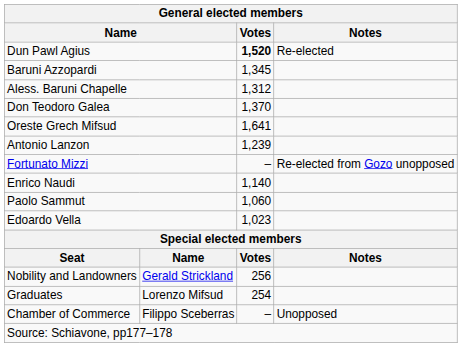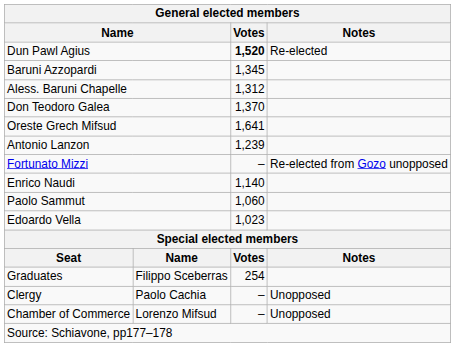 <table class=wikitable style=text-align:left>
 <tr>
 <th colspan=4>General elected members</th>
 </tr>
 <tr>
 <th colspan=2>Name</th>
 <th>Votes</th>
 <th>Notes</th>
 </tr>
 <tr>
 <td colspan=2>Dun Pawl Agius</td>
 <td align=right><strong>1,520</strong></td>
 <td>Re-elected</td>
 </tr>
 <tr>
 <td colspan=2>Baruni Azzopardi</td>
 <td align=right>1,345</td>
 <td></td>
 </tr>
 <tr>
 <td colspan=2>Aless. Baruni Chapelle</td>
 <td align=right>1,312</td>
 <td></td>
 </tr>
 <tr>
 <td colspan=2>Don Teodoro Galea</td>
 <td align=right>1,370</td>
 <td></td>
 </tr>
 <tr>
 <td colspan=2>Oreste Grech Mifsud</td>
 <td align=right>1,641</td>
 <td></td>
 </tr>
 <tr>
 <td colspan=2>Antonio Lanzon</td>
 <td align=right>1,239</td>
 <td></td>
 </tr>
 <tr>
 <td colspan=2><a href='#'>Fortunato Mizzi</a></td>
 <td align=right>–</td>
 <td>Re-elected from <a href='#'>Gozo</a> unopposed</td>
 </tr>
 <tr>
 <td colspan=2>Enrico Naudi</td>
 <td align=right>1,140</td>
 <td></td>
 </tr>
 <tr>
 <td colspan=2>Paolo Sammut</td>
 <td align=right>1,060</td>
 <td></td>
 </tr>
 <tr>
 <td colspan=2>Edoardo Vella</td>
 <td align=right>1,023</td>
 <td></td>
 </tr>
 <tr>
 <th colspan=4>Special elected members</th>
 </tr>
 <tr>
 <th>Seat</th>
 <th>Name</th>
 <th>Votes</th>
 <th>Notes</th>
 </tr>
 <tr>
-<td>Nobility and Landowners</td>
-<td><a href='#'>Gerald Strickland</a></td>
-<td align="right">256</td>
-<td></td>
-</tr>
-<tr>
 <td>Graduates</td>
-<td>Lorenzo Mifsud</td>
+<td>Filippo Sceberras</td>
 <td align=right>254</td>
 <td></td>
 </tr>
 <tr>
+<td>Clergy</td>
+<td>Paolo Cachia</td>
+<td align=right>–</td>
+<td>Unopposed</td>
+</tr>
+<tr>
 <td>Chamber of Commerce</td>
-<td>Filippo Sceberras</td>
+<td>Lorenzo Mifsud</td>
 <td align=right>–</td>
 <td>Unopposed</td>
 </tr>
 <tr>
 <td colspan=4>Source: Schiavone, pp177–178</td>
 </tr>
 </table>
